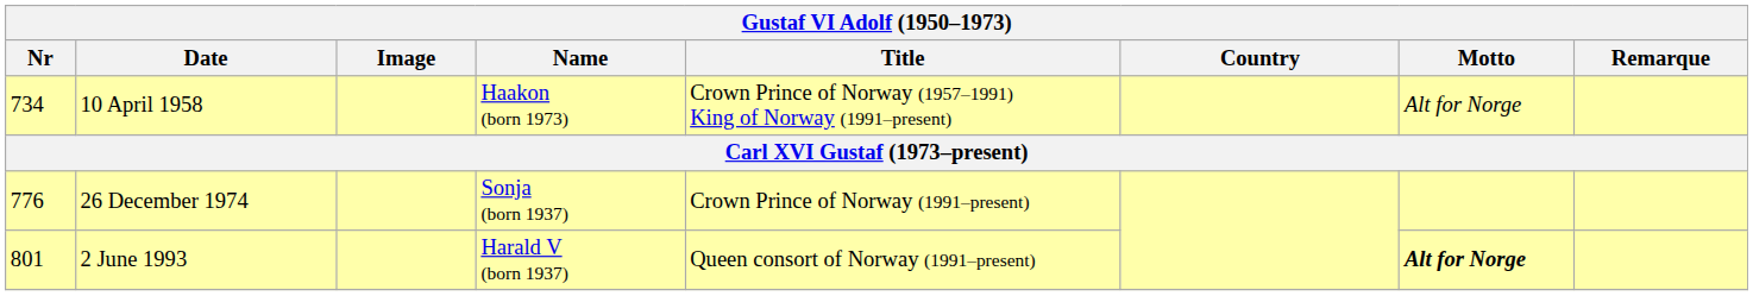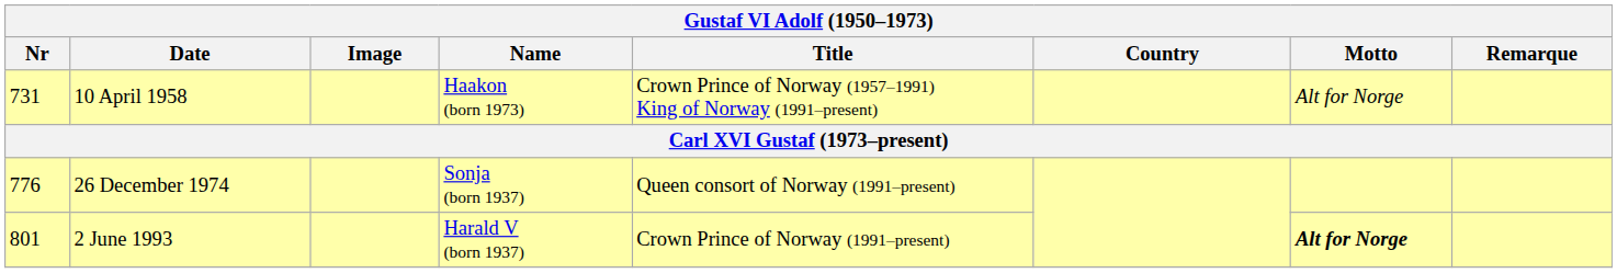 <table class="wikitable" width=100%>
 <tr>
 <th colspan=8><a href='#'>Gustaf VI Adolf</a> (1950–1973)</th>
 </tr>
 <tr>
 <th width=4%>Nr</th>
 <th width=15%>Date</th>
 <th width=8%>Image</th>
 <th width=12%>Name</th>
 <th>Title</th>
 <th width=16%>Country</th>
 <th width=10%>Motto</th>
 <th width=10%>Remarque</th>
 </tr>
 <tr bgcolor="#FFFFAA">
-<td>734</td>
+<td>731</td>
 <td>10 April 1958</td>
 <td></td>
 <td><a href='#'>Haakon</a><br><small>(born 1973)</small></td>
 <td>Crown Prince of Norway <small>(1957–1991)</small><br><a href='#'>King of Norway</a> <small>(1991–present)</small></td>
 <td></td>
 <td><em>Alt for Norge</em></td>
 <td></td>
 </tr>
 <tr>
 <th colspan=8><a href='#'>Carl XVI Gustaf</a> (1973–present)</th>
 </tr>
 <tr bgcolor="#FFFFAA">
 <td>776</td>
 <td>26 December 1974</td>
 <td></td>
 <td><a href='#'>Sonja</a><br><small>(born 1937)</small></td>
-<td>Crown Prince of Norway <small>(1991–present)</small></td>
+<td>Queen consort of Norway <small>(1991–present)</small></td>
 <td rowspan="2"></td>
 <td></td>
 <td> </td>
 </tr>
 <tr bgcolor="#FFFFAA">
 <td>801</td>
 <td>2 June 1993</td>
 <td></td>
 <td><a href='#'>Harald V</a><br><small>(born 1937)</small></td>
-<td>Queen consort of Norway <small>(1991–present)</small></td>
+<td>Crown Prince of Norway <small>(1991–present)</small></td>
 <td><strong><em>Alt for Norge</em></strong></td>
 <td></td>
 </tr>
 <tr>
 </tr>
 </table>
